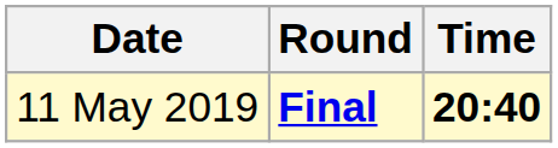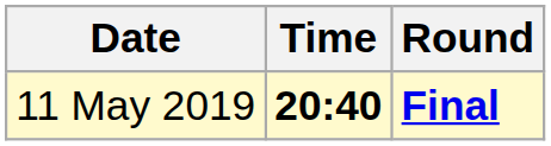 <table class="wikitable">
 <tr>
 <th>Date</th>
+<th>Time</th>
 <th>Round</th>
-<th>Time</th>
 </tr>
 <tr style=background:lemonchiffon>
 <td>11 May 2019</td>
+<td><strong>20:40</strong></td>
 <td><strong><a href='#'>Final</a></strong></td>
-<td><strong>20:40</strong></td>
 </tr>
 </table>
